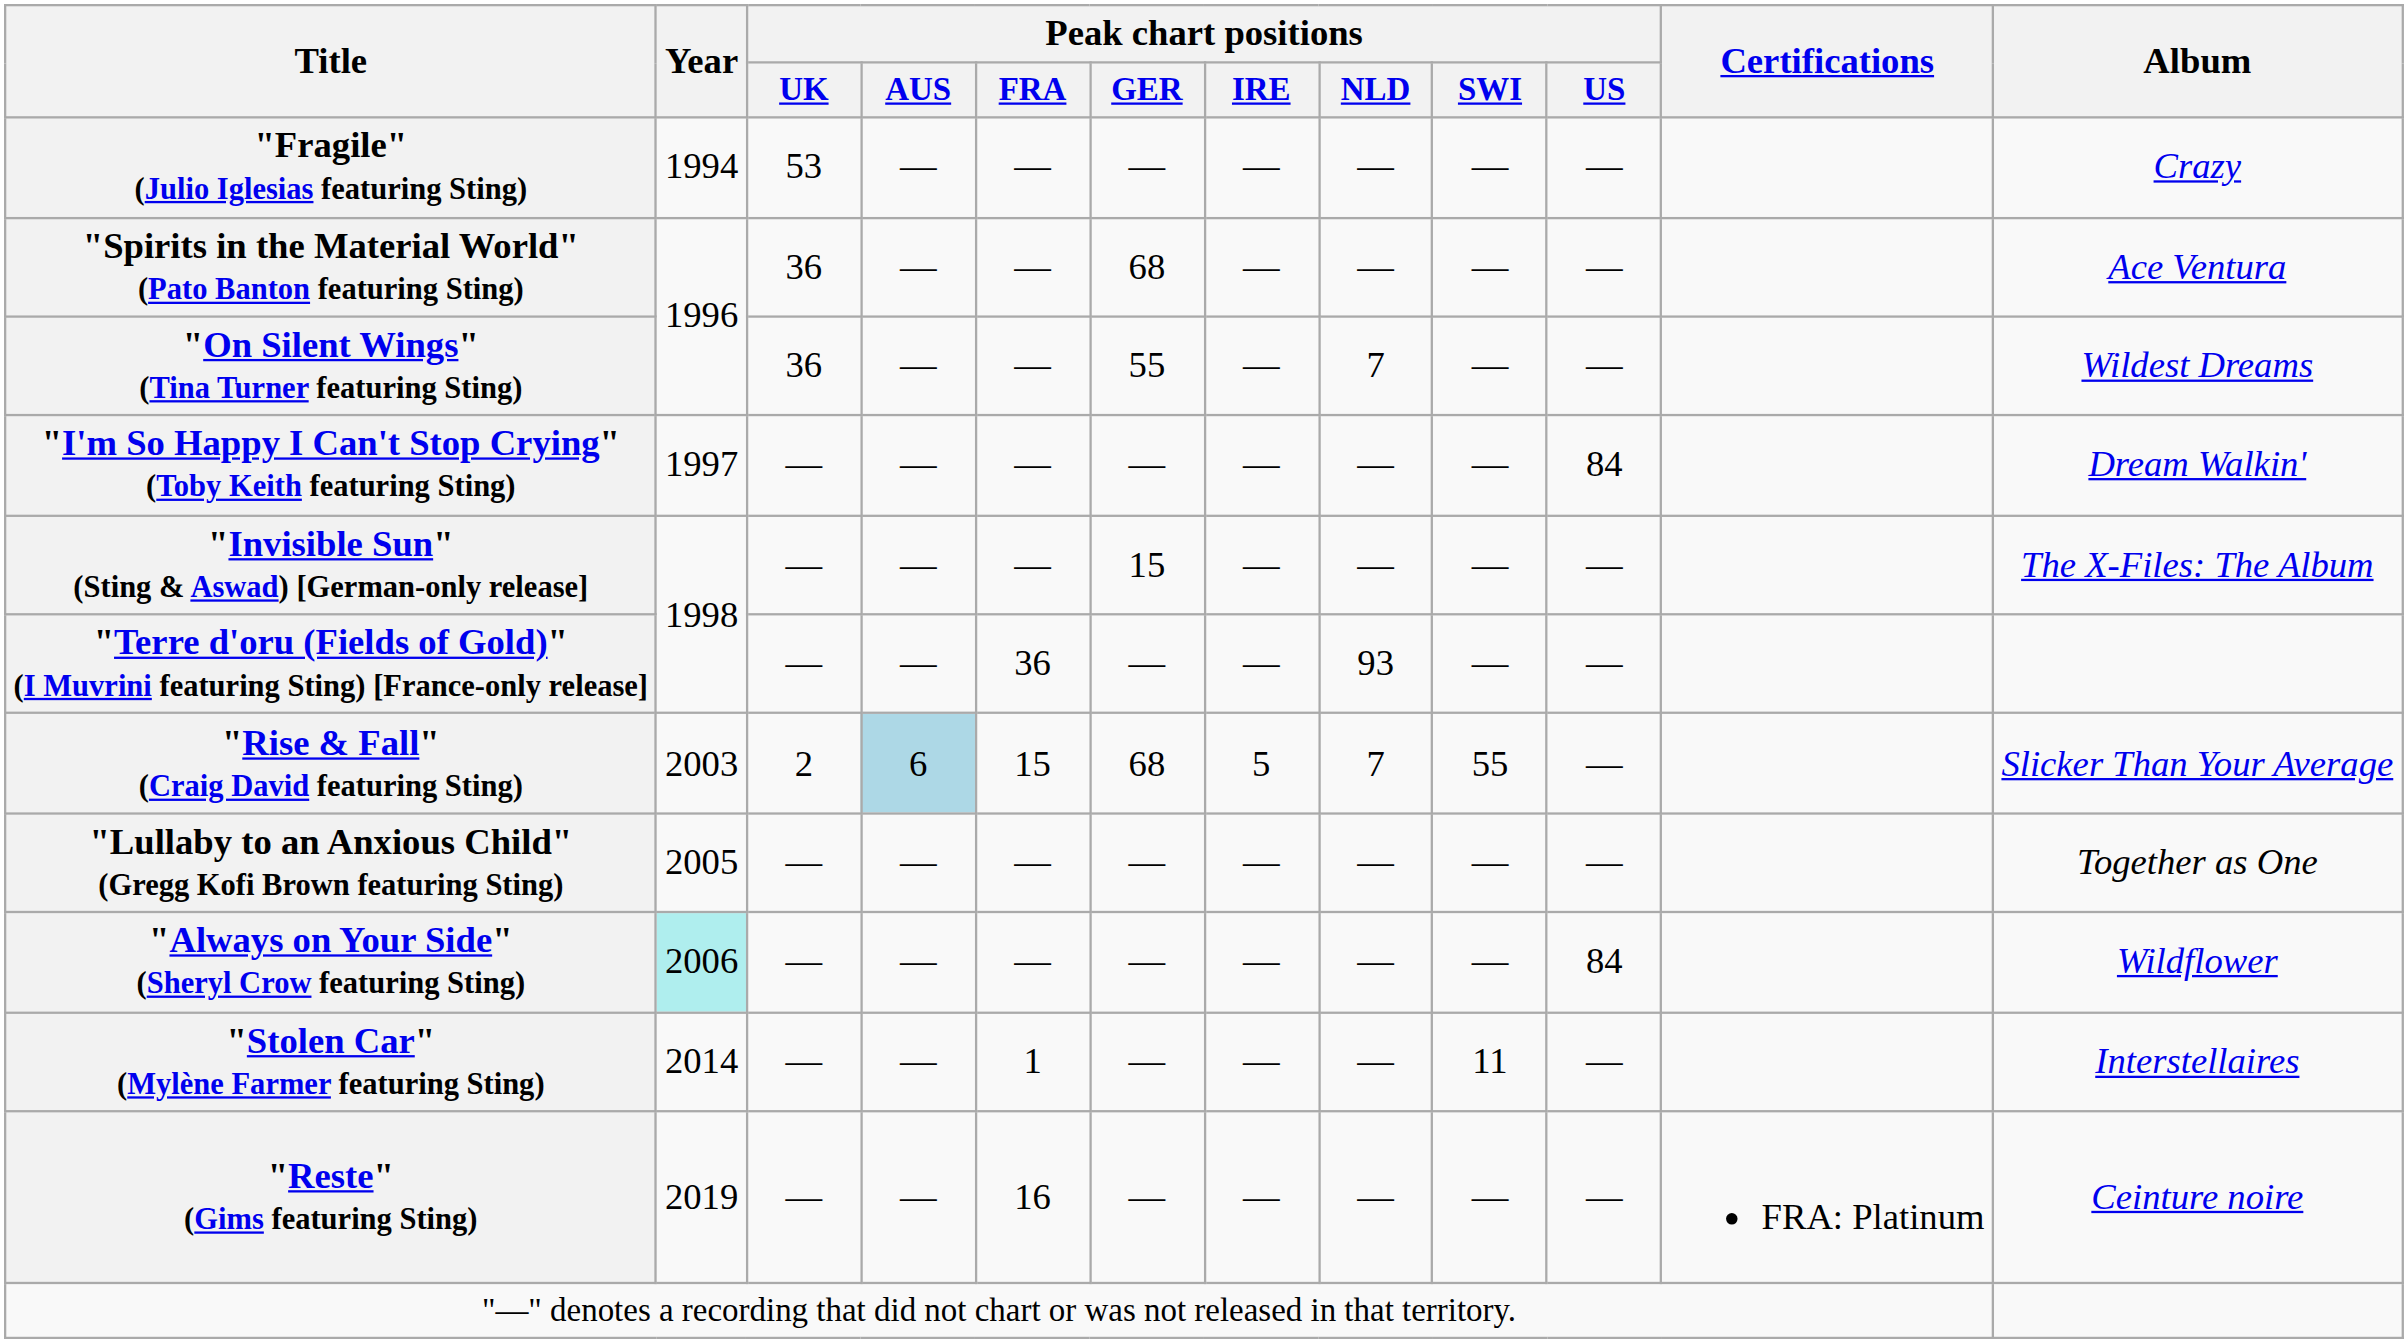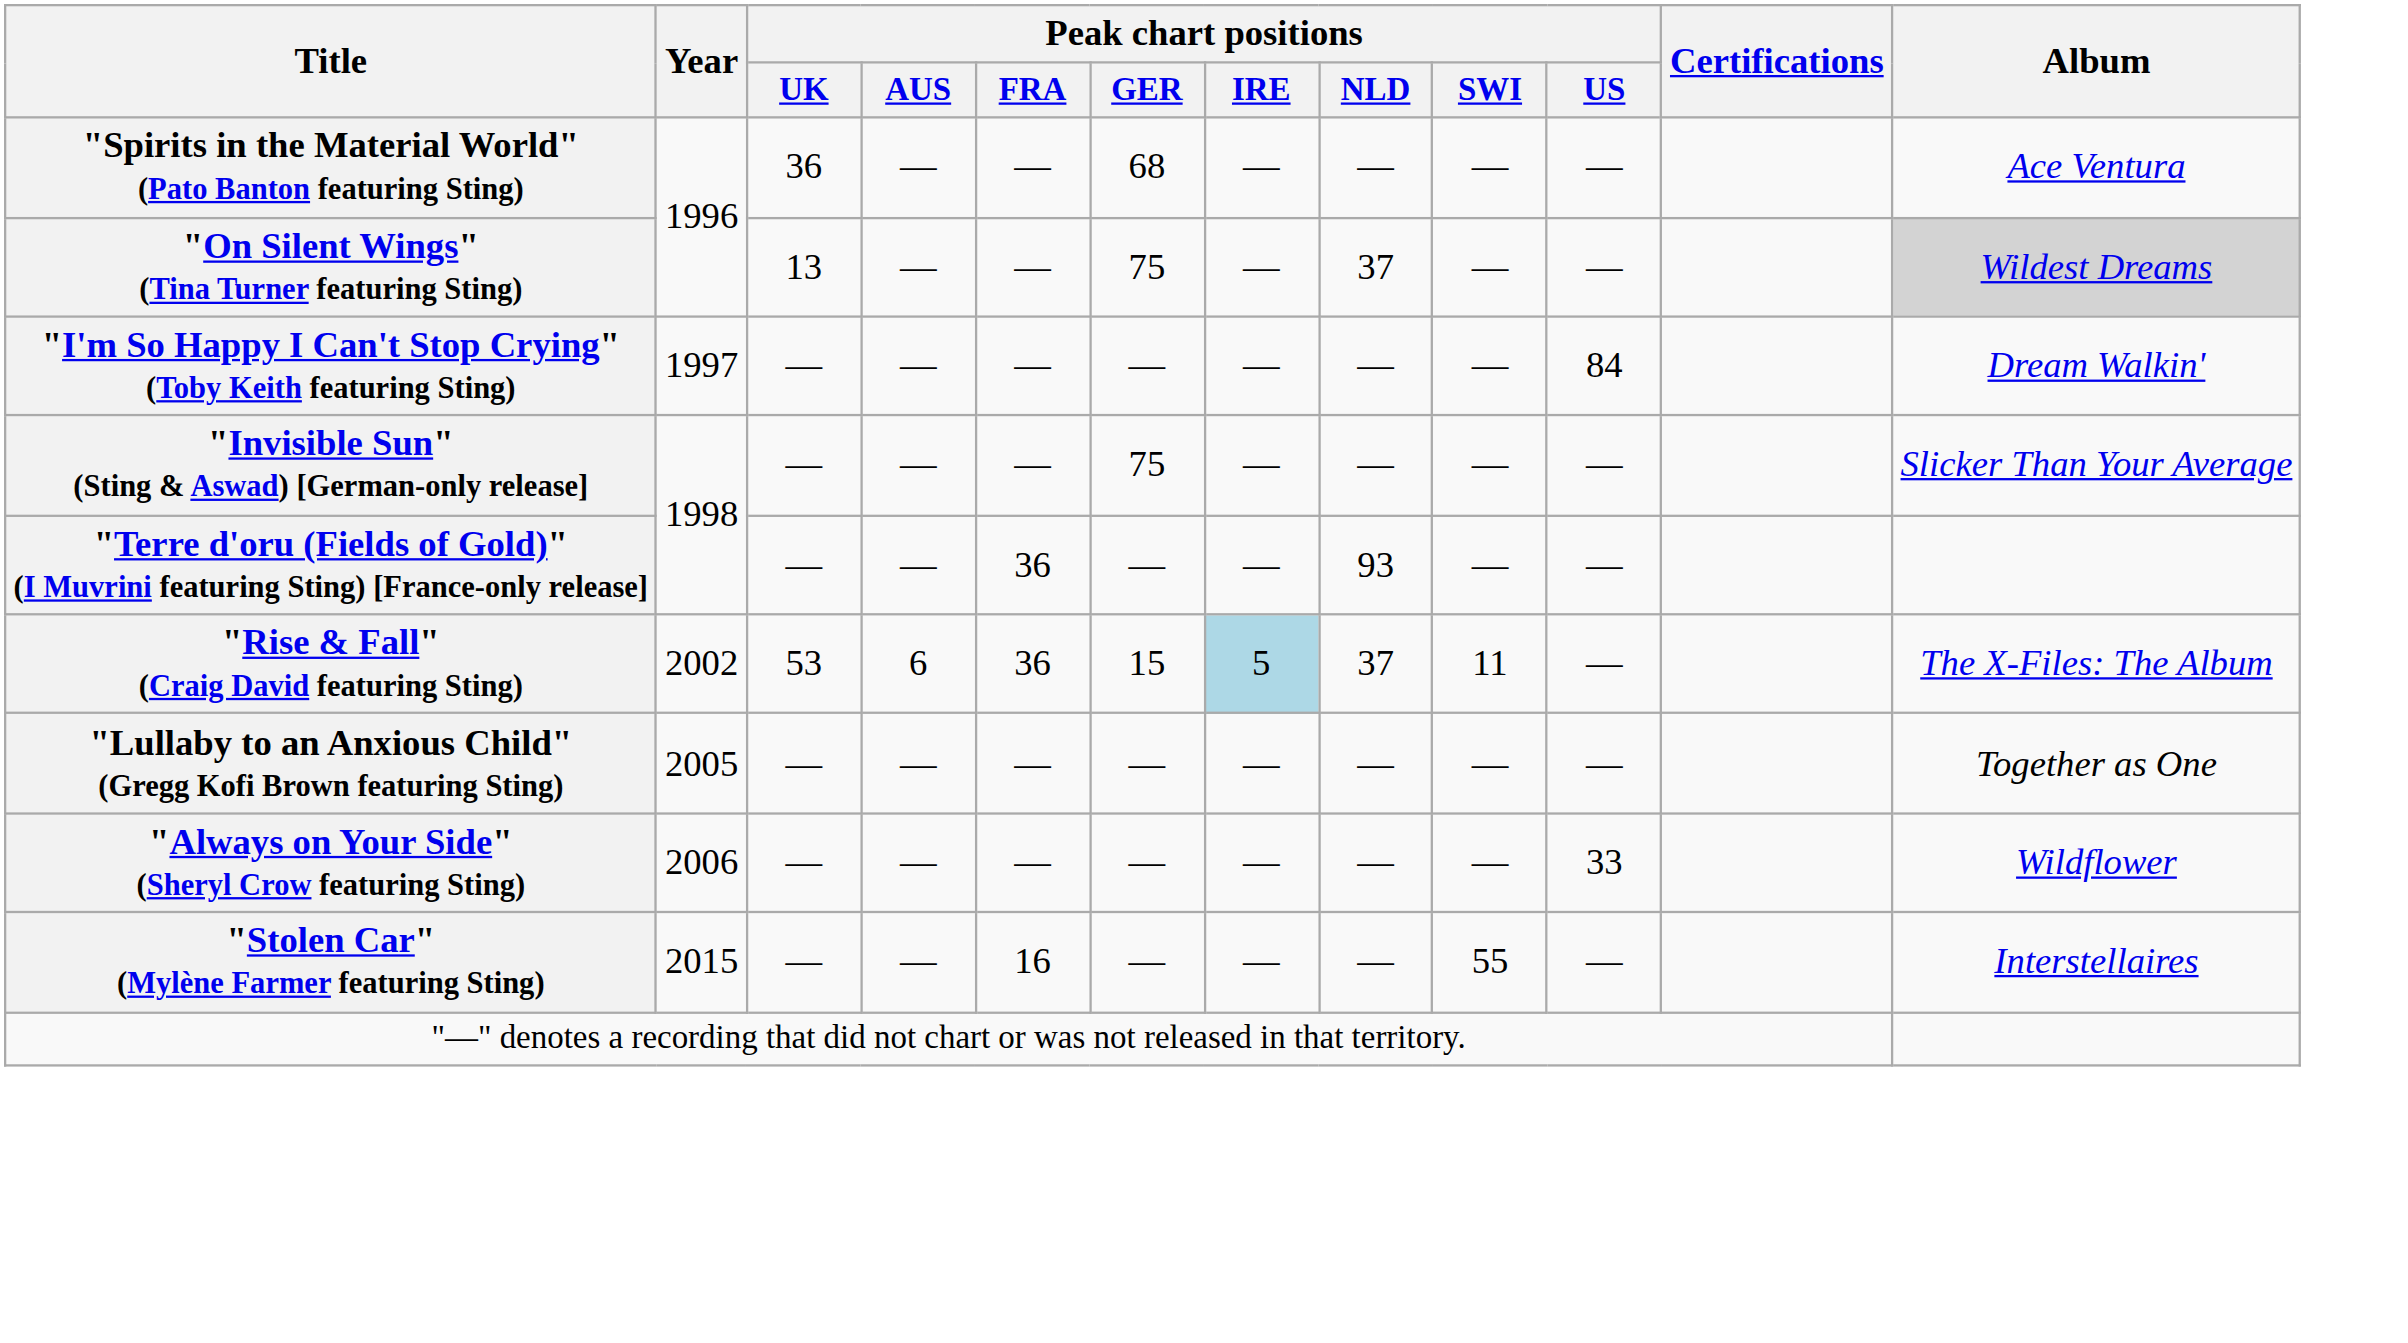 <table class="wikitable plainrowheaders" style="text-align:center;" border="1">
 <tr>
 <th scope="col" rowspan="2">Title</th>
 <th scope="col" rowspan="2">Year</th>
 <th scope="col" colspan="8">Peak chart positions</th>
 <th rowspan="2"><a href='#'>Certifications</a></th>
 <th scope="col" rowspan="2">Album</th>
 </tr>
 <tr>
 <th scope="col" style="width:3em;font-size:90%;"><a href='#'>UK</a></th>
 <th scope="col" style="width:3em;font-size:90%;"><a href='#'>AUS</a><br></th>
 <th scope="col" style="width:3em;font-size:90%;"><a href='#'>FRA</a><br></th>
 <th scope="col" style="width:3em;font-size:90%;"><a href='#'>GER</a><br></th>
 <th scope="col" style="width:3em;font-size:90%;"><a href='#'>IRE</a><br></th>
 <th scope="col" style="width:3em;font-size:90%;"><a href='#'>NLD</a><br></th>
 <th scope="col" style="width:3em;font-size:90%;"><a href='#'>SWI</a><br></th>
 <th scope="col" style="width:3em;font-size:90%;"><a href='#'>US</a></th>
 </tr>
 <tr>
-<th scope="row">"Fragile" <br><small>(<a href='#'>Julio Iglesias</a> featuring Sting)</small></th>
-<td>1994</td>
-<td>53</td>
-<td>—</td>
-<td>—</td>
-<td>—</td>
-<td>—</td>
-<td>—</td>
-<td>—</td>
-<td>—</td>
-<td></td>
-<td><em><a href='#'>Crazy</a></em></td>
-</tr>
-<tr>
 <th scope="row">"Spirits in the Material World" <br><small>(<a href='#'>Pato Banton</a> featuring Sting)</small></th>
 <td rowspan="2">1996</td>
 <td>36</td>
 <td>—</td>
 <td>—</td>
 <td>68</td>
 <td>—</td>
 <td>—</td>
 <td>—</td>
 <td>—</td>
 <td></td>
 <td><em><a href='#'>Ace Ventura</a></em></td>
 </tr>
 <tr>
 <th scope="row">"<a href='#'>On Silent Wings</a>" <br><small>(<a href='#'>Tina Turner</a> featuring Sting)</small></th>
-<td>36</td>
+<td>13</td>
 <td>—</td>
 <td>—</td>
-<td>55</td>
+<td>75</td>
 <td>—</td>
-<td>7</td>
+<td>37</td>
 <td>—</td>
 <td>—</td>
 <td></td>
-<td><em><a href='#'>Wildest Dreams</a></em></td>
+<td style="background: lightgrey;"><em><a href='#'>Wildest Dreams</a></em></td>
 </tr>
 <tr>
 <th scope="row">"<a href='#'>I'm So Happy I Can't Stop Crying</a>" <br><small>(<a href='#'>Toby Keith</a> featuring Sting)</small></th>
 <td>1997</td>
 <td>—</td>
 <td>—</td>
 <td>—</td>
 <td>—</td>
 <td>—</td>
 <td>—</td>
 <td>—</td>
 <td>84</td>
 <td></td>
 <td><em><a href='#'>Dream Walkin'</a></em></td>
 </tr>
 <tr>
 <th scope="row">"<a href='#'>Invisible Sun</a>" <br><small>(Sting & <a href='#'>Aswad</a>) </small><small>[German-only release]</small></th>
 <td rowspan="2">1998</td>
 <td>—</td>
 <td>—</td>
 <td>—</td>
-<td>15</td>
+<td>75</td>
 <td>—</td>
 <td>—</td>
 <td>—</td>
 <td>—</td>
 <td></td>
-<td><em><a href='#'>The X-Files: The Album</a></em></td>
+<td><em><a href='#'>Slicker Than Your Average</a></em></td>
 </tr>
 <tr>
 <th scope="row">"<a href='#'>Terre d'oru (Fields of Gold)</a>" <br><small>(<a href='#'>I Muvrini</a> featuring Sting) </small><small>[France-only release]</small></th>
 <td>—</td>
 <td>—</td>
 <td>36</td>
 <td>—</td>
 <td>—</td>
 <td>93</td>
 <td>—</td>
 <td>—</td>
 <td></td>
 <td></td>
 </tr>
 <tr>
 <th scope="row">"<a href='#'>Rise & Fall</a>" <br><small>(<a href='#'>Craig David</a> featuring Sting)</small></th>
-<td>2003</td>
-<td>2</td>
-<td style="background: lightblue;">6</td>
+<td>2002</td>
+<td>53</td>
+<td>6</td>
+<td>36</td>
 <td>15</td>
-<td>68</td>
-<td>5</td>
-<td>7</td>
-<td>55</td>
+<td style="background: lightblue;">5</td>
+<td>37</td>
+<td>11</td>
 <td>—</td>
 <td></td>
-<td><em><a href='#'>Slicker Than Your Average</a></em></td>
+<td><em><a href='#'>The X-Files: The Album</a></em></td>
 </tr>
 <tr>
 <th scope="row">"Lullaby to an Anxious Child" <br><small>(Gregg Kofi Brown featuring Sting)</small></th>
 <td>2005</td>
 <td>—</td>
 <td>—</td>
 <td>—</td>
 <td>—</td>
 <td>—</td>
 <td>—</td>
 <td>—</td>
 <td>—</td>
 <td></td>
 <td><em>Together as One</em></td>
 </tr>
 <tr>
 <th scope="row">"<a href='#'>Always on Your Side</a>" <br><small>(<a href='#'>Sheryl Crow</a> featuring Sting)</small></th>
-<td style="background: paleturquoise;">2006</td>
+<td>2006</td>
 <td>—</td>
 <td>—</td>
 <td>—</td>
 <td>—</td>
 <td>—</td>
 <td>—</td>
 <td>—</td>
-<td>84</td>
+<td>33</td>
 <td></td>
 <td><em><a href='#'>Wildflower</a></em></td>
 </tr>
 <tr>
 <th scope="row">"<a href='#'>Stolen Car</a>" <br><small>(<a href='#'>Mylène Farmer</a> featuring Sting)</small></th>
-<td>2014</td>
-<td>—</td>
-<td>—</td>
-<td>1</td>
-<td>—</td>
-<td>—</td>
-<td>—</td>
-<td>11</td>
-<td>—</td>
-<td></td>
-<td><em><a href='#'>Interstellaires</a></em></td>
-</tr>
-<tr>
-<th scope="row">"<a href='#'>Reste</a>" <br><small>(<a href='#'>Gims</a> featuring Sting)</small></th>
-<td>2019</td>
+<td>2015</td>
 <td>—</td>
 <td>—</td>
 <td>16</td>
 <td>—</td>
 <td>—</td>
 <td>—</td>
+<td>55</td>
 <td>—</td>
-<td>—</td>
-<td><br><ul><li>FRA: Platinum</li></ul></td>
-<td><em><a href='#'>Ceinture noire</a></em></td>
+<td></td>
+<td><em><a href='#'>Interstellaires</a></em></td>
 </tr>
 <tr>
 <td colspan="11" style="font-size:90%">"—" denotes a recording that did not chart or was not released in that territory.</td>
 </tr>
 </table>
